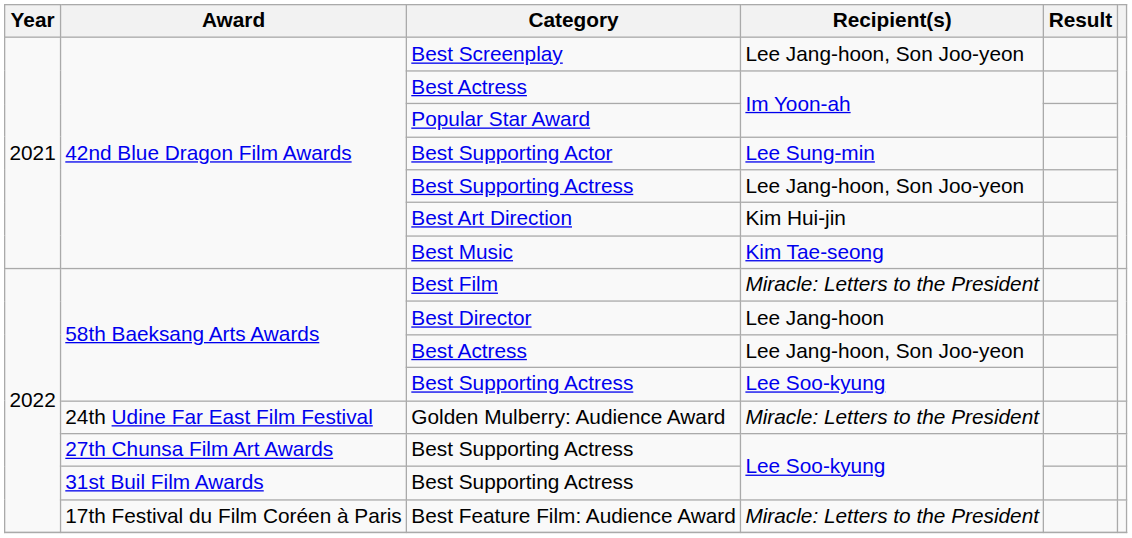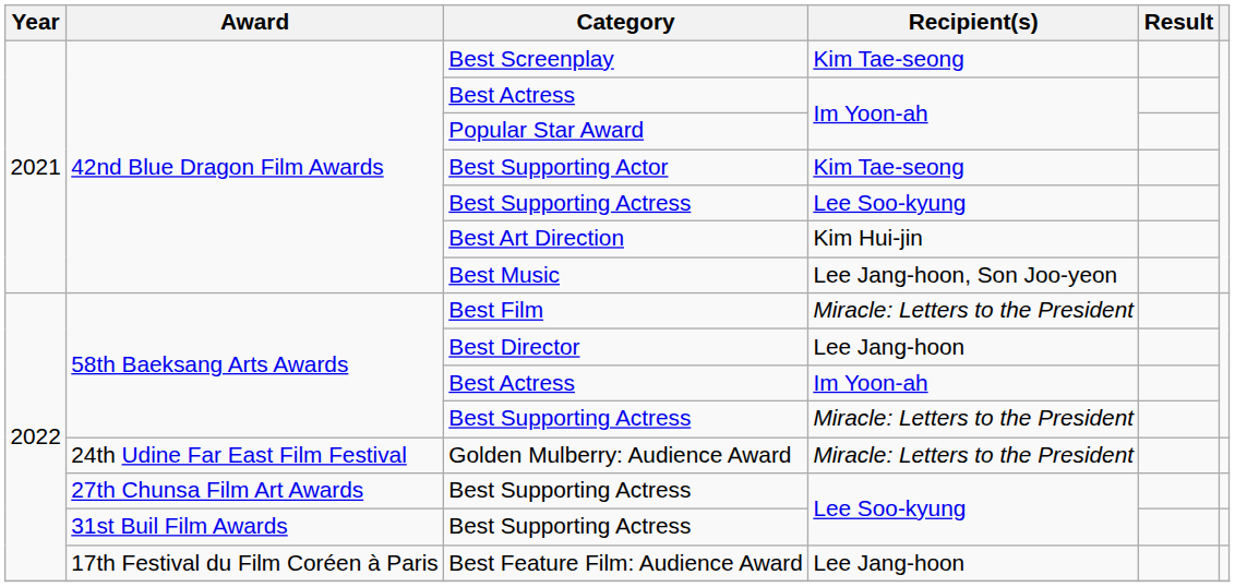 <table class="wikitable plainrowheaders sortable">
 <tr>
 <th scope="col">Year</th>
 <th scope="col">Award</th>
 <th scope="col">Category</th>
 <th scope="col">Recipient(s)</th>
 <th scope="col">Result</th>
 <th scope="col" class="unsortable"></th>
 </tr>
 <tr>
 <td rowspan="7">2021</td>
 <td scope="row" rowspan="7"><a href='#'>42nd Blue Dragon Film Awards</a></td>
 <td><a href='#'>Best Screenplay</a></td>
-<td>Lee Jang-hoon, Son Joo-yeon</td>
+<td><a href='#'>Kim Tae-seong</a></td>
 <td></td>
 <td rowspan="7"></td>
 </tr>
 <tr>
 <td><a href='#'>Best Actress</a></td>
 <td rowspan="2"><a href='#'>Im Yoon-ah</a></td>
 <td></td>
 </tr>
 <tr>
 <td><a href='#'>Popular Star Award</a></td>
 <td></td>
 </tr>
 <tr>
 <td><a href='#'>Best Supporting Actor</a></td>
-<td><a href='#'>Lee Sung-min</a></td>
+<td><a href='#'>Kim Tae-seong</a></td>
 <td></td>
 </tr>
 <tr>
 <td><a href='#'>Best Supporting Actress</a></td>
-<td>Lee Jang-hoon, Son Joo-yeon</td>
+<td><a href='#'>Lee Soo-kyung</a></td>
 <td></td>
 </tr>
 <tr>
 <td><a href='#'>Best Art Direction</a></td>
 <td>Kim Hui-jin</td>
 <td></td>
 </tr>
 <tr>
 <td><a href='#'>Best Music</a></td>
-<td><a href='#'>Kim Tae-seong</a></td>
+<td>Lee Jang-hoon, Son Joo-yeon</td>
 <td></td>
 </tr>
 <tr>
 <td rowspan="8">2022</td>
 <td scope="row" rowspan="4"><a href='#'>58th Baeksang Arts Awards</a></td>
 <td><a href='#'>Best Film</a></td>
 <td><em>Miracle: Letters to the President</em></td>
 <td></td>
 <td rowspan="4"></td>
 </tr>
 <tr>
 <td><a href='#'>Best Director</a></td>
 <td>Lee Jang-hoon</td>
 <td></td>
 </tr>
 <tr>
 <td><a href='#'>Best Actress</a></td>
-<td>Lee Jang-hoon, Son Joo-yeon</td>
+<td><a href='#'>Im Yoon-ah</a></td>
 <td></td>
 </tr>
 <tr>
 <td><a href='#'>Best Supporting Actress</a></td>
-<td><a href='#'>Lee Soo-kyung</a></td>
+<td><em>Miracle: Letters to the President</em></td>
 <td></td>
 </tr>
 <tr>
 <td scope="row">24th <a href='#'>Udine Far East Film Festival</a></td>
 <td>Golden Mulberry: Audience Award</td>
 <td><em>Miracle: Letters to the President</em></td>
 <td></td>
 <td></td>
 </tr>
 <tr>
 <td><a href='#'>27th Chunsa Film Art Awards</a></td>
 <td>Best Supporting Actress</td>
 <td rowspan=2><a href='#'>Lee Soo-kyung</a></td>
 <td></td>
 <td></td>
 </tr>
 <tr>
 <td><a href='#'>31st Buil Film Awards</a></td>
 <td>Best Supporting Actress</td>
 <td></td>
 <td></td>
 </tr>
 <tr>
 <td scope="row">17th Festival du Film Coréen à Paris</td>
 <td>Best Feature Film: Audience Award</td>
-<td><em>Miracle: Letters to the President</em></td>
+<td>Lee Jang-hoon</td>
 <td></td>
 <td></td>
 </tr>
 <tr>
 </tr>
 </table>
